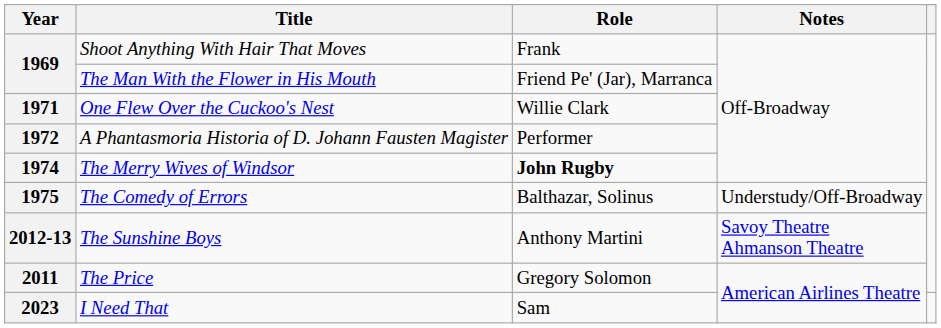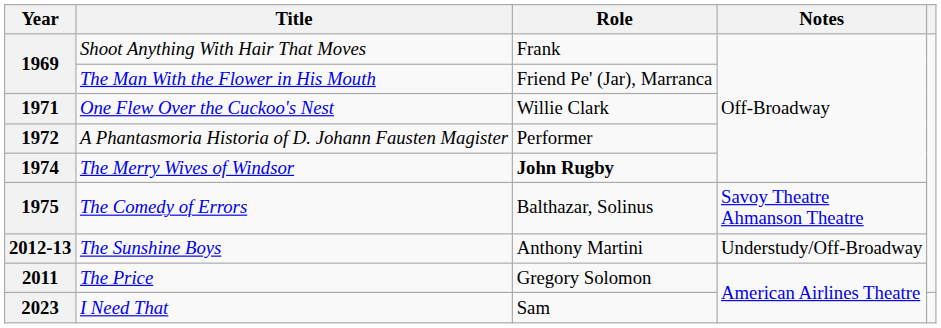 <table class="wikitable sortable plainrowheaders">
 <tr>
 <th scope="col">Year</th>
 <th scope="col">Title</th>
 <th scope="col">Role</th>
 <th scope="col" class="unsortable">Notes</th>
 <th scope="col" class="unsortable"></th>
 </tr>
 <tr>
 <th scope="row"  rowspan="2">1969</th>
 <td><em>Shoot Anything With Hair That Moves</em></td>
 <td>Frank</td>
 <td rowspan="5">Off-Broadway</td>
 <td rowspan="8"></td>
 </tr>
 <tr>
 <td data-sort-value="Man With the Flower in His Mouth, The"><em><a href='#'>The Man With the Flower in His Mouth</a></em></td>
 <td>Friend Pe' (Jar), Marranca</td>
 </tr>
 <tr>
 <th scope="row">1971</th>
 <td><em><a href='#'>One Flew Over the Cuckoo's Nest</a></em></td>
 <td>Willie Clark</td>
 </tr>
 <tr>
 <th scope="row">1972</th>
 <td data-sort-value="Phantasmoria Historia of D. Johann Fausten Magister, A"><em>A Phantasmoria Historia of D. Johann Fausten Magister</em></td>
 <td>Performer</td>
 </tr>
 <tr>
 <th scope="row">1974</th>
 <td data-sort-value="Merry Wives of Windsor, The"><em><a href='#'>The Merry Wives of Windsor</a></em></td>
 <td><strong>John Rugby</strong></td>
 </tr>
 <tr>
 <th scope="row">1975</th>
 <td data-sort-value="Comedy of Errors, The"><em><a href='#'>The Comedy of Errors</a></em></td>
 <td>Balthazar, Solinus</td>
-<td>Understudy/Off-Broadway</td>
+<td><a href='#'>Savoy Theatre</a> <br> <a href='#'>Ahmanson Theatre</a></td>
 </tr>
 <tr>
 <th scope="row">2012-13</th>
 <td data-sort-value="Sunshine Boys, The"><em><a href='#'>The Sunshine Boys</a></em></td>
 <td>Anthony Martini</td>
-<td><a href='#'>Savoy Theatre</a> <br> <a href='#'>Ahmanson Theatre</a></td>
+<td>Understudy/Off-Broadway</td>
 </tr>
 <tr>
 <th scope="row">2011</th>
 <td data-sort-value="Price, The"><em><a href='#'>The Price</a></em></td>
 <td>Gregory Solomon</td>
 <td rowspan="2"><a href='#'>American Airlines Theatre</a></td>
 </tr>
 <tr>
 <th scope="row">2023</th>
 <td data-sort-value="I Need That"><em><a href='#'>I Need That</a></em></td>
 <td>Sam</td>
 <td></td>
 </tr>
 </table>
